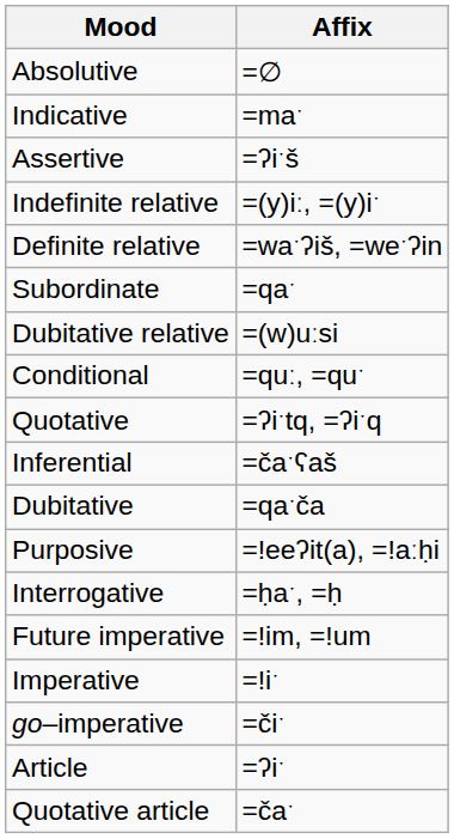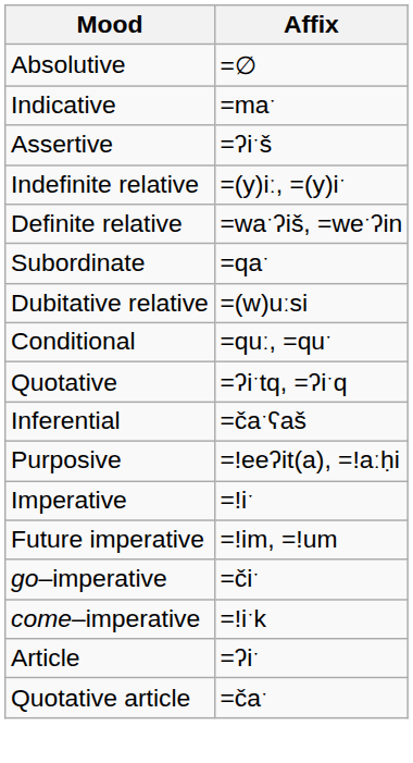 <table class="wikitable">
 <tr>
 <th>Mood</th>
 <th>Affix</th>
 </tr>
 <tr>
 <td>Absolutive</td>
 <td>=∅</td>
 </tr>
 <tr>
 <td>Indicative</td>
 <td>=maˑ</td>
 </tr>
 <tr>
 <td>Assertive</td>
 <td>=ʔiˑš</td>
 </tr>
 <tr>
 <td>Indefinite relative</td>
 <td>=(y)iː, =(y)iˑ</td>
 </tr>
 <tr>
 <td>Definite relative</td>
 <td>=waˑʔiš, =weˑʔin</td>
 </tr>
 <tr>
 <td>Subordinate</td>
 <td>=qaˑ</td>
 </tr>
 <tr>
 <td>Dubitative relative</td>
 <td>=(w)uːsi</td>
 </tr>
 <tr>
 <td>Conditional</td>
 <td>=quː, =quˑ</td>
 </tr>
 <tr>
 <td>Quotative</td>
 <td>=ʔiˑtq, =ʔiˑq</td>
 </tr>
 <tr>
 <td>Inferential</td>
 <td>=čaˑʕaš</td>
 </tr>
 <tr>
-<td>Dubitative</td>
-<td>=qaˑča</td>
-</tr>
-<tr>
 <td>Purposive</td>
 <td>=!eeʔit(a), =!aːḥi</td>
 </tr>
 <tr>
-<td>Interrogative</td>
-<td>=ḥaˑ, =ḥ</td>
+<td>Imperative</td>
+<td>=!iˑ</td>
 </tr>
 <tr>
 <td>Future imperative</td>
 <td>=!im, =!um</td>
 </tr>
 <tr>
-<td>Imperative</td>
-<td>=!iˑ</td>
+<td><em>go</em>–imperative</td>
+<td>=čiˑ</td>
 </tr>
 <tr>
-<td><em>go</em>–imperative</td>
-<td>=čiˑ</td>
+<td><em>come</em>–imperative</td>
+<td>=!iˑk</td>
 </tr>
 <tr>
 <td>Article</td>
 <td>=ʔiˑ</td>
 </tr>
 <tr>
 <td>Quotative article</td>
 <td>=čaˑ</td>
 </tr>
 </table>
